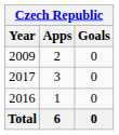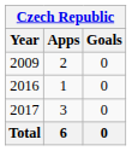 <table class="wikitable" style="text-align:center">
 <tr>
 <th colspan=3><a href='#'>Czech Republic</a></th>
 </tr>
 <tr>
 <th>Year</th>
 <th>Apps</th>
 <th>Goals</th>
 </tr>
 <tr>
 <td>2009</td>
 <td>2</td>
 <td>0</td>
 </tr>
 <tr>
-<td>2017</td>
-<td>3</td>
+<td>2016</td>
+<td>1</td>
 <td>0</td>
 </tr>
 <tr>
-<td>2016</td>
-<td>1</td>
+<td>2017</td>
+<td>3</td>
 <td>0</td>
 </tr>
 <tr>
 <th>Total</th>
 <th>6</th>
 <th>0</th>
 </tr>
 </table>
